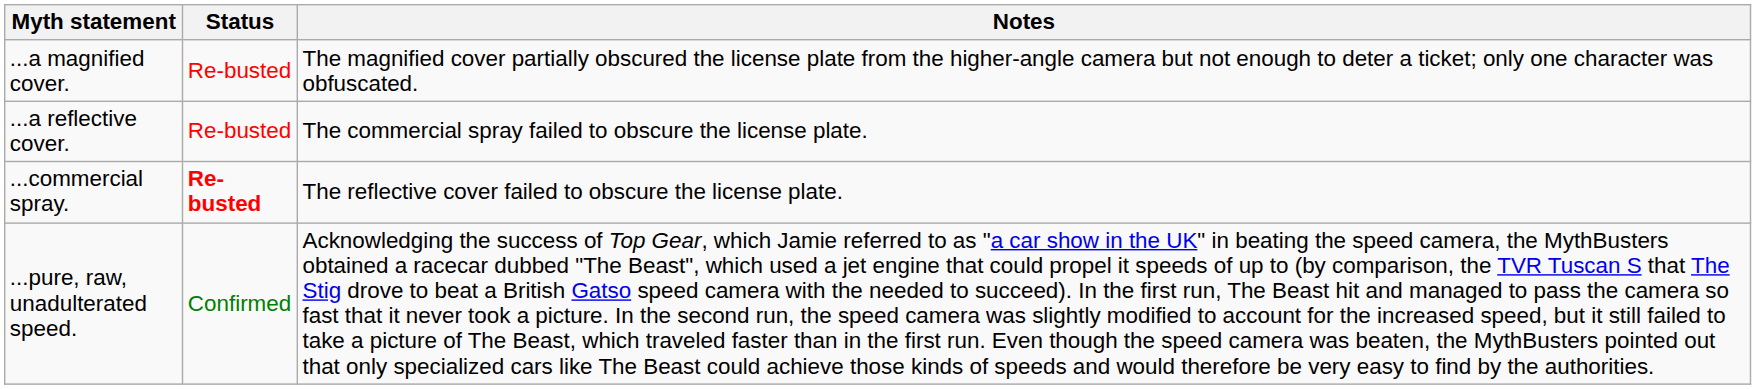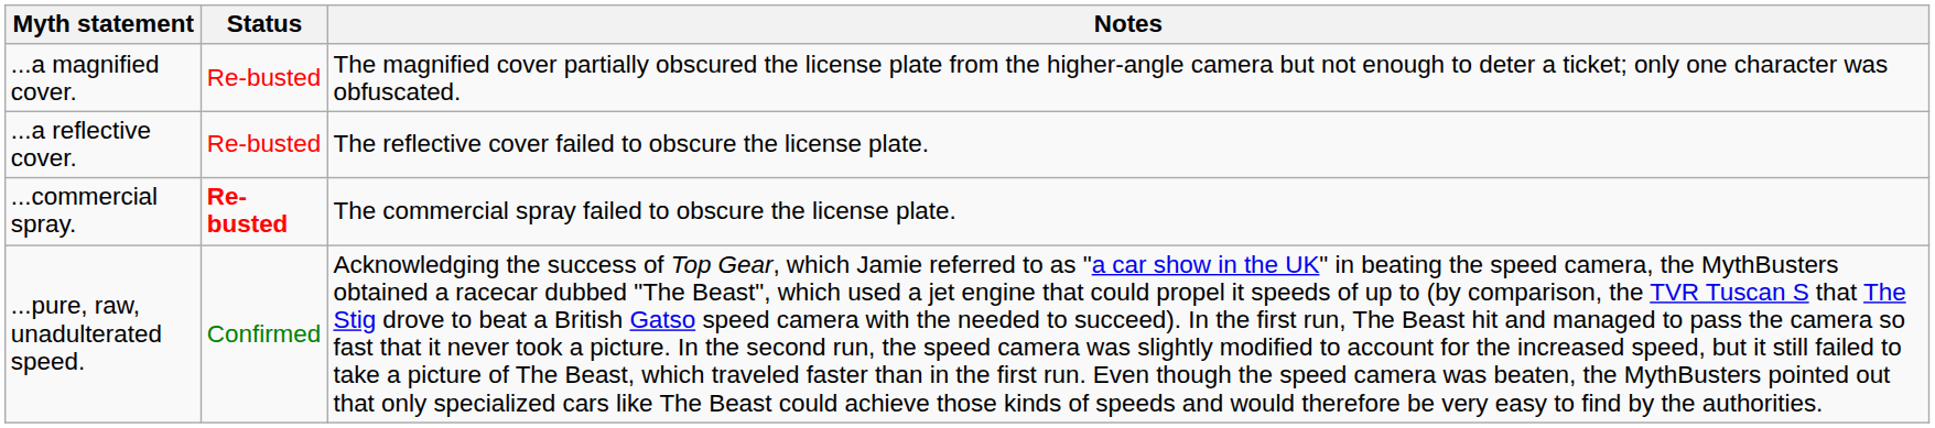 <table class="wikitable plainrowheaders">
 <tr>
 <th>Myth statement</th>
 <th>Status</th>
 <th>Notes</th>
 </tr>
 <tr>
 <td>...a magnified cover.</td>
 <td style="color:Red">Re-busted</td>
 <td>The magnified cover partially obscured the license plate from the higher-angle camera but not enough to deter a ticket; only one character was obfuscated.</td>
 </tr>
 <tr>
 <td>...a reflective cover.</td>
 <td style="color:Red">Re-busted</td>
-<td>The commercial spray failed to obscure the license plate.</td>
+<td>The reflective cover failed to obscure the license plate.</td>
 </tr>
 <tr>
 <td>...commercial spray.</td>
 <td style="color:Red"><strong>Re-busted</strong></td>
-<td>The reflective cover failed to obscure the license plate.</td>
+<td>The commercial spray failed to obscure the license plate.</td>
 </tr>
 <tr>
 <td>...pure, raw, unadulterated speed.</td>
 <td style="color:Green">Confirmed</td>
 <td>Acknowledging the success of <em>Top Gear</em>, which Jamie referred to as "<a href='#'>a car show in the UK</a>" in beating the speed camera, the MythBusters obtained a racecar dubbed "The Beast", which used a jet engine that could propel it speeds of up to  (by comparison, the <a href='#'>TVR Tuscan S</a> that <a href='#'>The Stig</a> drove to beat a British <a href='#'>Gatso</a> speed camera with the needed  to succeed). In the first run, The Beast hit  and managed to pass the camera so fast that it never took a picture. In the second run, the speed camera was slightly modified to account for the increased speed, but it still failed to take a picture of The Beast, which traveled faster than in the first run. Even though the speed camera was beaten, the MythBusters pointed out that only specialized cars like The Beast could achieve those kinds of speeds and would therefore be very easy to find by the authorities.</td>
 </tr>
 </table>
